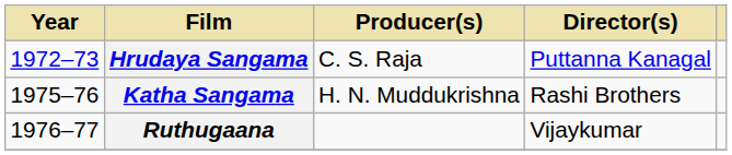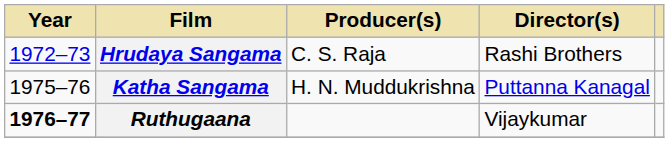 <table class="wikitable sortable">
 <tr>
 <th scope="col" style="background-color:#EFE4B0">Year</th>
 <th scope="col" style="background-color:#EFE4B0">Film</th>
 <th scope="col" style="background-color:#EFE4B0">Producer(s)</th>
 <th scope="col" style="background-color:#EFE4B0">Director(s)</th>
 <th scope="col" style="background-color:#EFE4B0"></th>
 </tr>
 <tr>
 <td><a href='#'>1972–73</a></td>
 <th scope="row"><em><a href='#'>Hrudaya Sangama</a></em></th>
 <td>C. S. Raja</td>
-<td><a href='#'>Puttanna Kanagal</a></td>
+<td>Rashi Brothers</td>
 <td></td>
 </tr>
 <tr>
 <td>1975–76</td>
 <th scope="row"><em><a href='#'>Katha Sangama</a></em></th>
 <td>H. N. Muddukrishna</td>
-<td>Rashi Brothers</td>
+<td><a href='#'>Puttanna Kanagal</a></td>
 <td></td>
 </tr>
 <tr>
-<td>1976–77</td>
+<td><strong>1976–77</strong></td>
 <th scope="row"><em>Ruthugaana</em></th>
 <td></td>
 <td>Vijaykumar</td>
 <td></td>
 </tr>
 <tr>
 </tr>
 </table>
